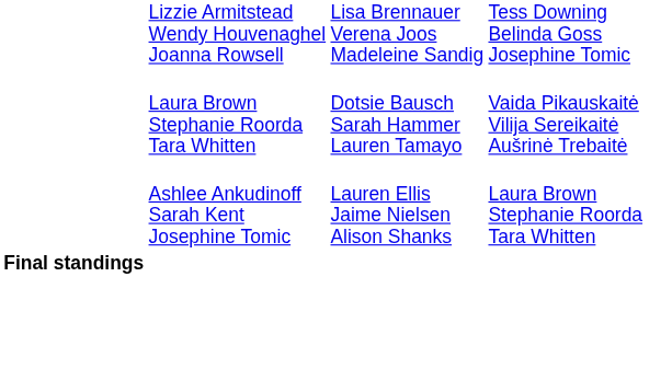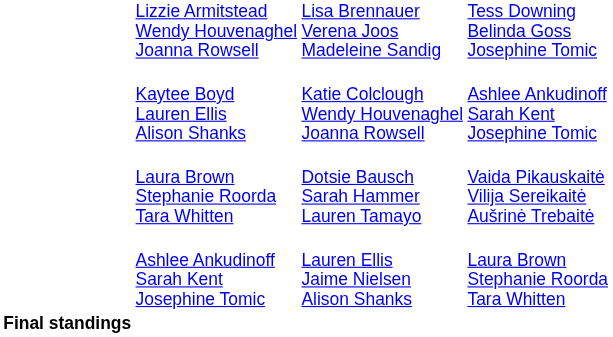 <table>
 <tr>
 <td><br></td>
 <td><br><a href='#'>Lizzie Armitstead</a><br><a href='#'>Wendy Houvenaghel</a><br><a href='#'>Joanna Rowsell</a></td>
 <td><br><a href='#'>Lisa Brennauer</a><br><a href='#'>Verena Joos</a><br><a href='#'>Madeleine Sandig</a></td>
 <td><br><a href='#'>Tess Downing</a><br><a href='#'>Belinda Goss</a><br><a href='#'>Josephine Tomic</a></td>
+</tr>
+<tr>
+<td><br></td>
+<td><br> <a href='#'>Kaytee Boyd</a><br><a href='#'>Lauren Ellis</a><br><a href='#'>Alison Shanks</a></td>
+<td><br><a href='#'>Katie Colclough</a><br><a href='#'>Wendy Houvenaghel</a><br><a href='#'>Joanna Rowsell</a></td>
+<td><br><a href='#'>Ashlee Ankudinoff</a><br><a href='#'>Sarah Kent</a><br><a href='#'>Josephine Tomic</a></td>
 </tr>
 <tr>
 <td></td>
 <td><br><a href='#'>Laura Brown</a><br><a href='#'>Stephanie Roorda</a><br><a href='#'>Tara Whitten</a></td>
 <td><br><a href='#'>Dotsie Bausch</a><br><a href='#'>Sarah Hammer</a><br><a href='#'>Lauren Tamayo</a></td>
 <td><br><a href='#'>Vaida Pikauskaitė</a><br><a href='#'>Vilija Sereikaitė</a><br><a href='#'>Aušrinė Trebaitė</a></td>
 </tr>
 <tr>
 <td></td>
 <td><br><a href='#'>Ashlee Ankudinoff</a><br><a href='#'>Sarah Kent</a><br><a href='#'>Josephine Tomic</a></td>
 <td><br><a href='#'>Lauren Ellis</a><br><a href='#'>Jaime Nielsen</a><br><a href='#'>Alison Shanks</a></td>
 <td><br><a href='#'>Laura Brown</a><br><a href='#'>Stephanie Roorda</a><br><a href='#'>Tara Whitten</a></td>
 </tr>
 <tr>
 <td><strong>Final standings</strong></td>
 <td></td>
 <td></td>
 <td></td>
 </tr>
 </table>
